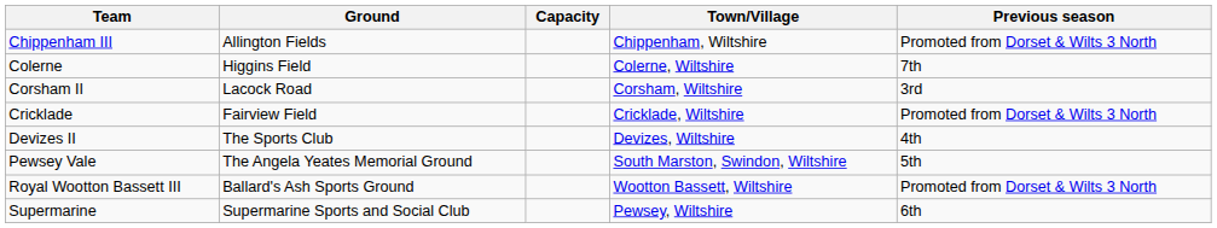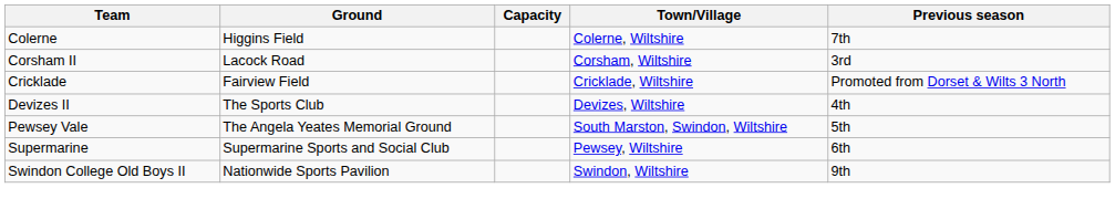 <table class="wikitable sortable" width=100%>
 <tr>
 <th>Team</th>
 <th>Ground</th>
 <th>Capacity</th>
 <th>Town/Village</th>
 <th>Previous season</th>
-</tr>
-<tr>
-<td><a href='#'>Chippenham III</a></td>
-<td>Allington Fields</td>
-<td></td>
-<td><a href='#'>Chippenham</a>, Wiltshire</td>
-<td>Promoted from <a href='#'>Dorset & Wilts 3 North</a></td>
 </tr>
 <tr>
 <td>Colerne</td>
 <td>Higgins Field</td>
 <td></td>
 <td><a href='#'>Colerne</a>, <a href='#'>Wiltshire</a></td>
 <td>7th</td>
 </tr>
 <tr>
 <td>Corsham II</td>
 <td>Lacock Road</td>
 <td></td>
 <td><a href='#'>Corsham</a>, <a href='#'>Wiltshire</a></td>
 <td>3rd</td>
 </tr>
 <tr>
 <td>Cricklade</td>
 <td>Fairview Field</td>
 <td></td>
 <td><a href='#'>Cricklade</a>, <a href='#'>Wiltshire</a></td>
 <td>Promoted from <a href='#'>Dorset & Wilts 3 North</a></td>
 </tr>
 <tr>
 <td>Devizes II</td>
 <td>The Sports Club</td>
 <td></td>
 <td><a href='#'>Devizes</a>, <a href='#'>Wiltshire</a></td>
 <td>4th</td>
 </tr>
 <tr>
 <td>Pewsey Vale</td>
 <td>The Angela Yeates Memorial Ground</td>
 <td></td>
 <td><a href='#'>South Marston</a>, <a href='#'>Swindon</a>, <a href='#'>Wiltshire</a></td>
 <td>5th</td>
 </tr>
 <tr>
-<td>Royal Wootton Bassett III</td>
-<td>Ballard's Ash Sports Ground</td>
-<td></td>
-<td><a href='#'>Wootton Bassett</a>, <a href='#'>Wiltshire</a></td>
-<td>Promoted from <a href='#'>Dorset & Wilts 3 North</a></td>
-</tr>
-<tr>
 <td>Supermarine</td>
 <td>Supermarine Sports and Social Club</td>
 <td></td>
 <td><a href='#'>Pewsey</a>, <a href='#'>Wiltshire</a></td>
 <td>6th</td>
 </tr>
+<tr>
+<td>Swindon College Old Boys II</td>
+<td>Nationwide Sports Pavilion</td>
+<td></td>
+<td><a href='#'>Swindon</a>, <a href='#'>Wiltshire</a></td>
+<td>9th</td>
+</tr>
 </table>
